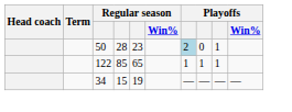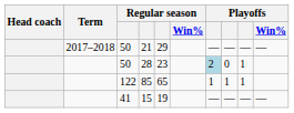 <table class="wikitable sortable plainrowheaders">
 <tr>
 <th scope="col" rowspan="2">Head coach</th>
 <th scope="col" rowspan="2">Term</th>
 <th scope="colgroup" colspan="4">Regular season</th>
 <th scope="colgroup" colspan="4">Playoffs</th>
 </tr>
 <tr>
 <th scope="col"></th>
 <th scope="col"></th>
 <th scope="col"></th>
 <th scope="col"><a href='#'>Win%</a></th>
 <th scope="col"></th>
 <th scope="col"></th>
 <th scope="col"></th>
 <th scope="col"><a href='#'>Win%</a></th>
+</tr>
+<tr>
+<th scope="row"></th>
+<td align=left>2017–2018</td>
+<td>50</td>
+<td>21</td>
+<td>29</td>
+<td></td>
+<td>—</td>
+<td>—</td>
+<td>—</td>
+<td>—</td>
 </tr>
 <tr>
 <th scope="row"></th>
 <td align=left></td>
 <td>50</td>
 <td>28</td>
 <td>23</td>
 <td></td>
 <td style="background: lightblue;">2</td>
 <td>0</td>
 <td>1</td>
 <td></td>
 </tr>
 <tr>
 <th scope="row" align=left></th>
 <td align=left></td>
 <td>122</td>
 <td>85</td>
 <td>65</td>
 <td></td>
 <td>1</td>
 <td>1</td>
 <td>1</td>
 <td></td>
 </tr>
 <tr>
 <th scope="row" align=left></th>
 <td align=left></td>
-<td>34</td>
+<td>41</td>
 <td>15</td>
 <td>19</td>
 <td></td>
 <td>—</td>
 <td>—</td>
 <td>—</td>
 <td>—</td>
 </tr>
 </table>
